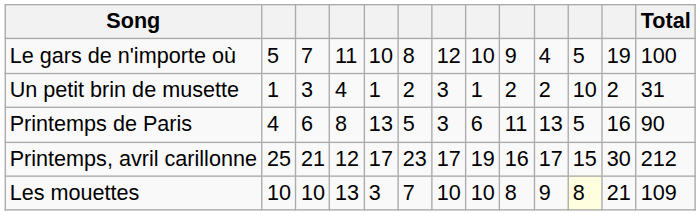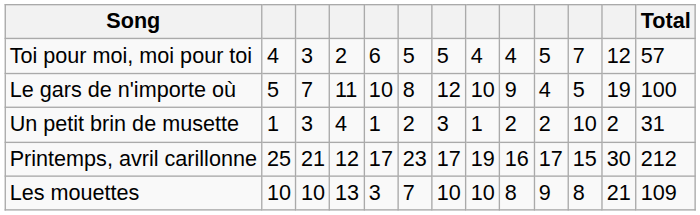 <table class="sortable wikitable" style="margin: 1em auto 1em auto">
 <tr>
 <th>Song</th>
 <th></th>
 <th></th>
 <th></th>
 <th></th>
 <th></th>
 <th></th>
 <th></th>
 <th></th>
 <th></th>
 <th></th>
 <th></th>
 <th>Total</th>
+</tr>
+<tr --->
+<td>Toi pour moi, moi pour toi</td>
+<td>4</td>
+<td>3</td>
+<td>2</td>
+<td>6</td>
+<td>5</td>
+<td>5</td>
+<td>4</td>
+<td>4</td>
+<td>5</td>
+<td>7</td>
+<td>12</td>
+<td>57</td>
 </tr>
 <tr --->
 <td>Le gars de n'importe où</td>
 <td>5</td>
 <td>7</td>
 <td>11</td>
 <td>10</td>
 <td>8</td>
 <td>12</td>
 <td>10</td>
 <td>9</td>
 <td>4</td>
 <td>5</td>
 <td>19</td>
 <td>100</td>
 </tr>
 <tr --->
 <td>Un petit brin de musette</td>
 <td>1</td>
 <td>3</td>
 <td>4</td>
 <td>1</td>
 <td>2</td>
 <td>3</td>
 <td>1</td>
 <td>2</td>
 <td>2</td>
 <td>10</td>
 <td>2</td>
 <td>31</td>
 </tr>
 <tr --->
-<td>Printemps de Paris</td>
-<td>4</td>
-<td>6</td>
-<td>8</td>
-<td>13</td>
-<td>5</td>
-<td>3</td>
-<td>6</td>
-<td>11</td>
-<td>13</td>
-<td>5</td>
-<td>16</td>
-<td>90</td>
-</tr>
-<tr --->
 <td>Printemps, avril carillonne</td>
 <td>25</td>
 <td>21</td>
 <td>12</td>
 <td>17</td>
 <td>23</td>
 <td>17</td>
 <td>19</td>
 <td>16</td>
 <td>17</td>
 <td>15</td>
 <td>30</td>
 <td>212</td>
 </tr>
 <tr --->
 <td>Les mouettes</td>
 <td>10</td>
 <td>10</td>
 <td>13</td>
 <td>3</td>
 <td>7</td>
 <td>10</td>
 <td>10</td>
 <td>8</td>
 <td>9</td>
-<td style="background: lightyellow;">8</td>
+<td>8</td>
 <td>21</td>
 <td>109</td>
 </tr>
 </table>
